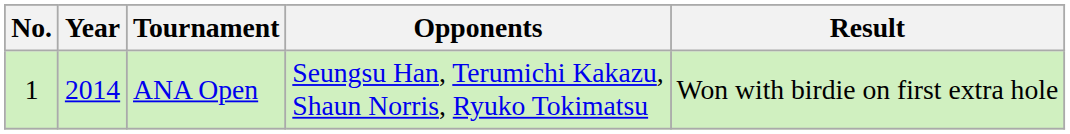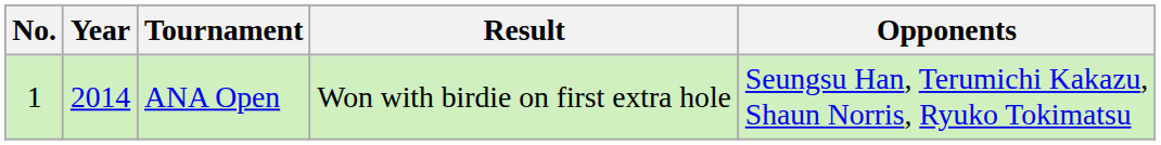 <table class="wikitable" style="font-size:95%;">
 <tr>
 <th>No.</th>
 <th>Year</th>
 <th>Tournament</th>
+<th>Result</th>
 <th>Opponents</th>
-<th>Result</th>
 </tr>
 <tr style="background:#D0F0C0;">
 <td align=center>1</td>
 <td><a href='#'>2014</a></td>
 <td><a href='#'>ANA Open</a></td>
+<td>Won with birdie on first extra hole</td>
 <td> <a href='#'>Seungsu Han</a>,  <a href='#'>Terumichi Kakazu</a>,<br> <a href='#'>Shaun Norris</a>,  <a href='#'>Ryuko Tokimatsu</a></td>
-<td>Won with birdie on first extra hole</td>
 </tr>
 </table>
